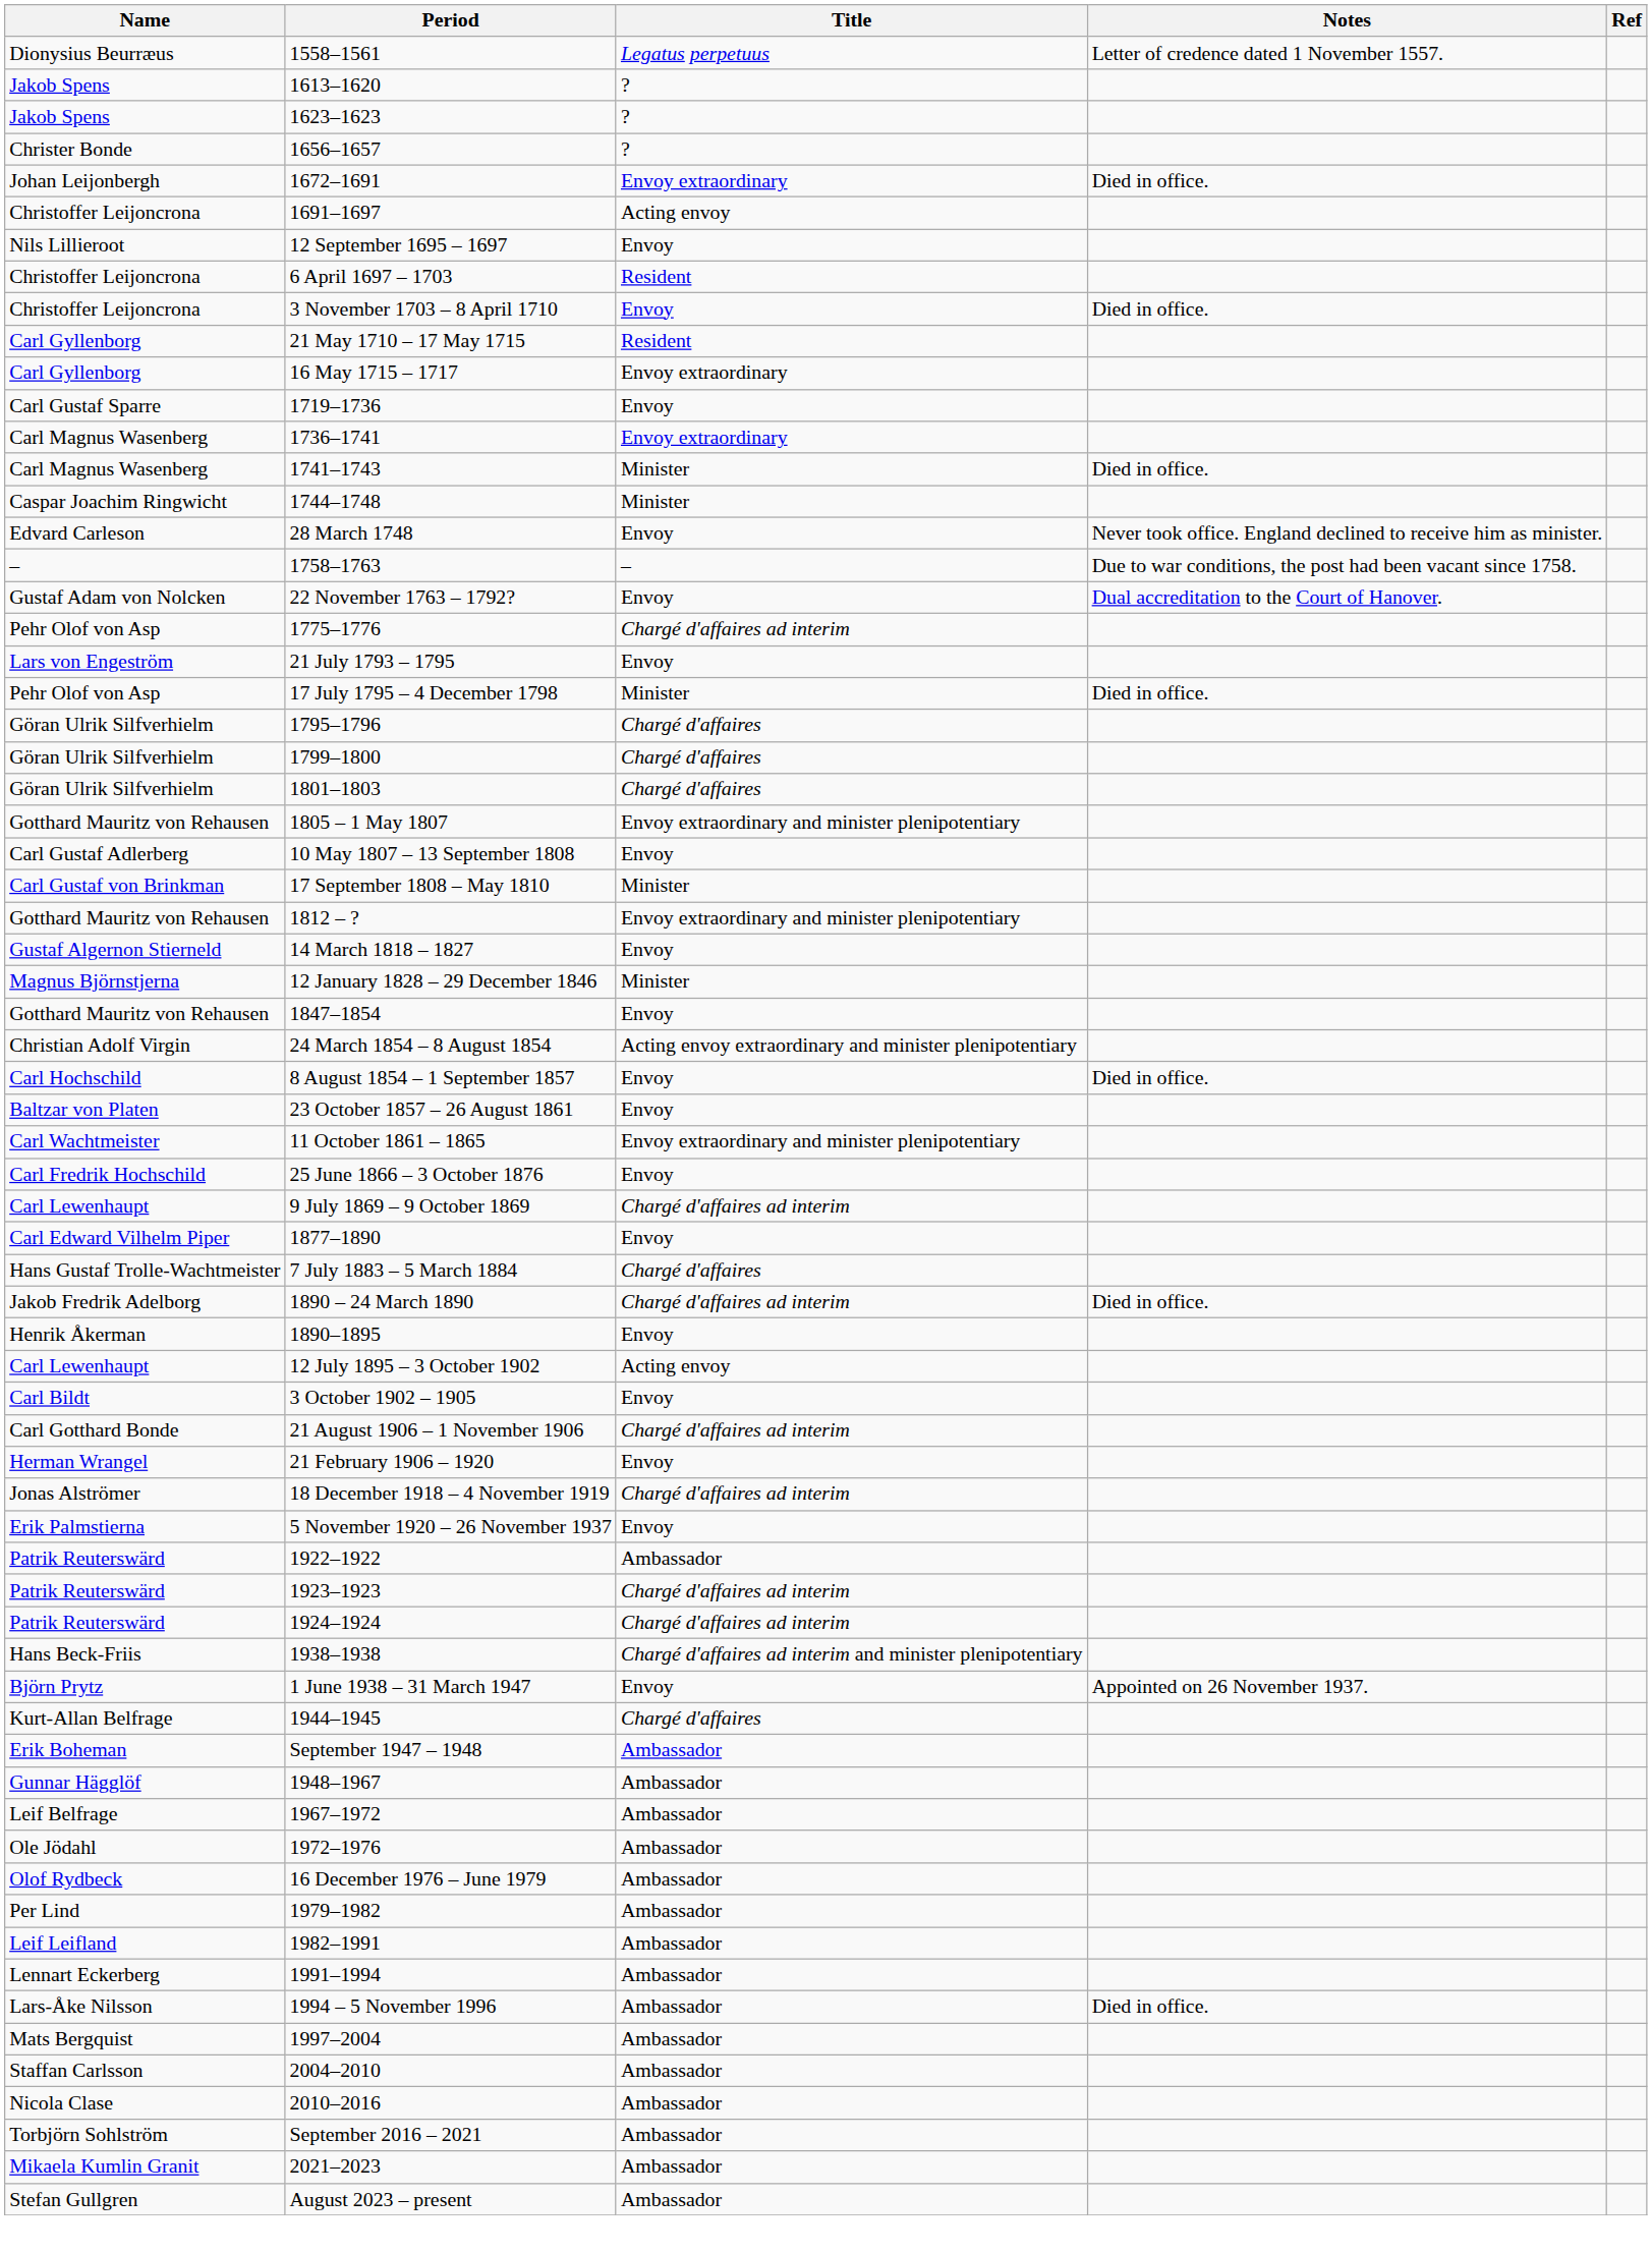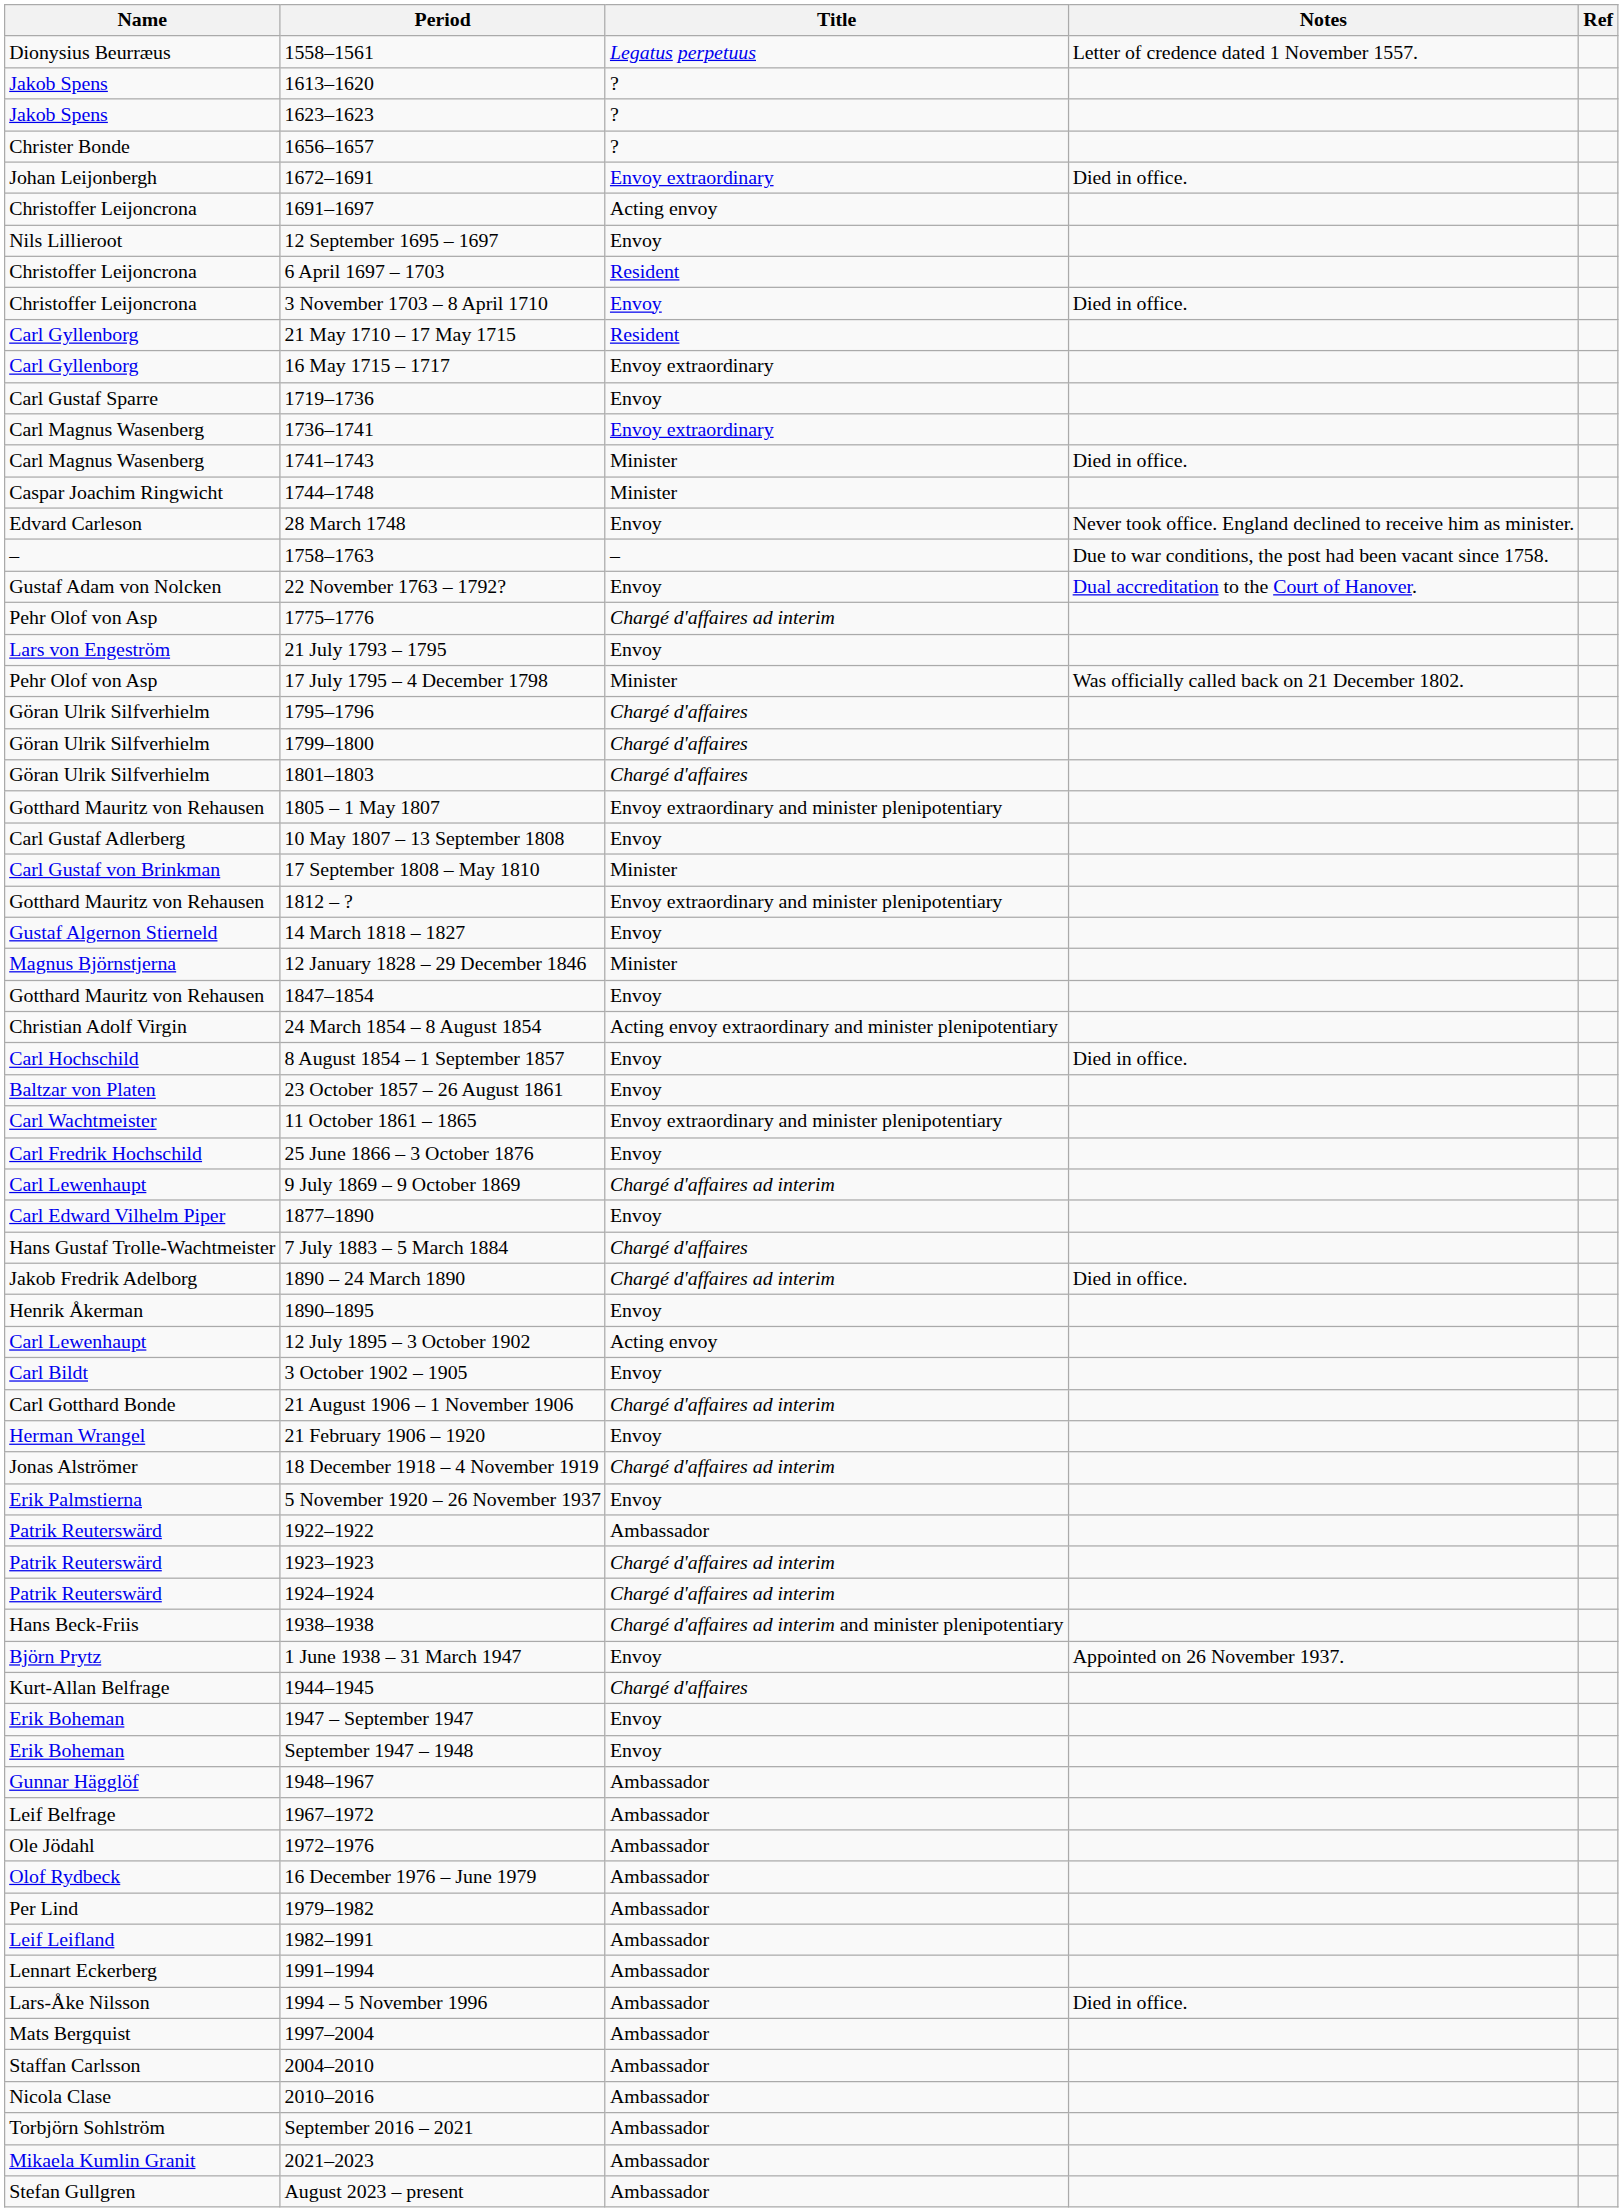 <table class="wikitable">
 <tr>
 <th>Name</th>
 <th>Period</th>
 <th>Title</th>
 <th>Notes</th>
 <th>Ref</th>
 </tr>
 <tr>
 <td>Dionysius Beurræus</td>
 <td>1558–1561</td>
 <td><em><a href='#'>Legatus</a> <a href='#'>perpetuus</a></em></td>
 <td>Letter of credence dated 1 November 1557.</td>
 <td></td>
 </tr>
 <tr>
 <td><a href='#'>Jakob Spens</a></td>
 <td>1613–1620</td>
 <td>?</td>
 <td></td>
 <td></td>
 </tr>
 <tr>
 <td><a href='#'>Jakob Spens</a></td>
 <td>1623–1623</td>
 <td>?</td>
 <td></td>
 <td></td>
 </tr>
 <tr>
 <td>Christer Bonde</td>
 <td>1656–1657</td>
 <td>?</td>
 <td></td>
 <td></td>
 </tr>
 <tr>
 <td>Johan Leijonbergh</td>
 <td>1672–1691</td>
 <td><a href='#'>Envoy extraordinary</a></td>
 <td>Died in office.</td>
 <td></td>
 </tr>
 <tr>
 <td>Christoffer Leijoncrona</td>
 <td>1691–1697</td>
 <td>Acting envoy</td>
 <td></td>
 <td></td>
 </tr>
 <tr>
 <td>Nils Lillieroot</td>
 <td>12 September 1695 – 1697</td>
 <td>Envoy</td>
 <td></td>
 <td></td>
 </tr>
 <tr>
 <td>Christoffer Leijoncrona</td>
 <td>6 April 1697 – 1703</td>
 <td><a href='#'>Resident</a></td>
 <td></td>
 <td></td>
 </tr>
 <tr>
 <td>Christoffer Leijoncrona</td>
 <td>3 November 1703 – 8 April 1710</td>
 <td><a href='#'>Envoy</a></td>
 <td>Died in office.</td>
 <td></td>
 </tr>
 <tr>
 <td><a href='#'>Carl Gyllenborg</a></td>
 <td>21 May 1710 – 17 May 1715</td>
 <td><a href='#'>Resident</a></td>
 <td></td>
 <td></td>
 </tr>
 <tr>
 <td><a href='#'>Carl Gyllenborg</a></td>
 <td>16 May 1715 – 1717</td>
 <td>Envoy extraordinary</td>
 <td></td>
 <td></td>
 </tr>
 <tr>
 <td>Carl Gustaf Sparre</td>
 <td>1719–1736</td>
 <td>Envoy</td>
 <td></td>
 <td></td>
 </tr>
 <tr>
 <td>Carl Magnus Wasenberg</td>
 <td>1736–1741</td>
 <td><a href='#'>Envoy extraordinary</a></td>
 <td></td>
 <td></td>
 </tr>
 <tr>
 <td>Carl Magnus Wasenberg</td>
 <td>1741–1743</td>
 <td>Minister</td>
 <td>Died in office.</td>
 <td></td>
 </tr>
 <tr>
 <td>Caspar Joachim Ringwicht</td>
 <td>1744–1748</td>
 <td>Minister</td>
 <td></td>
 <td></td>
 </tr>
 <tr>
 <td>Edvard Carleson</td>
 <td>28 March 1748</td>
 <td>Envoy</td>
 <td>Never took office. England declined to receive him as minister.</td>
 <td></td>
 </tr>
 <tr>
 <td>–</td>
 <td>1758–1763</td>
 <td>–</td>
 <td>Due to war conditions, the post had been vacant since 1758.</td>
 <td></td>
 </tr>
 <tr>
 <td>Gustaf Adam von Nolcken</td>
 <td>22 November 1763 – 1792?</td>
 <td>Envoy</td>
 <td><a href='#'>Dual accreditation</a> to the <a href='#'>Court of Hanover</a>.</td>
 <td></td>
 </tr>
 <tr>
 <td>Pehr Olof von Asp</td>
 <td>1775–1776</td>
 <td><em>Chargé d'affaires ad interim</em></td>
 <td></td>
 <td></td>
 </tr>
 <tr>
 <td><a href='#'>Lars von Engeström</a></td>
 <td>21 July 1793 – 1795</td>
 <td>Envoy</td>
 <td></td>
 <td></td>
 </tr>
 <tr>
 <td>Pehr Olof von Asp</td>
 <td>17 July 1795 – 4 December 1798</td>
 <td>Minister</td>
-<td>Died in office.</td>
+<td>Was officially called back on 21 December 1802.</td>
 <td></td>
 </tr>
 <tr>
 <td>Göran Ulrik Silfverhielm</td>
 <td>1795–1796</td>
 <td><em>Chargé d'affaires</em></td>
 <td></td>
 <td></td>
 </tr>
 <tr>
 <td>Göran Ulrik Silfverhielm</td>
 <td>1799–1800</td>
 <td><em>Chargé d'affaires</em></td>
 <td></td>
 <td></td>
 </tr>
 <tr>
 <td>Göran Ulrik Silfverhielm</td>
 <td>1801–1803</td>
 <td><em>Chargé d'affaires</em></td>
 <td></td>
 <td></td>
 </tr>
 <tr>
 <td>Gotthard Mauritz von Rehausen</td>
 <td>1805 – 1 May 1807</td>
 <td>Envoy extraordinary and minister plenipotentiary</td>
 <td></td>
 <td></td>
 </tr>
 <tr>
 <td>Carl Gustaf Adlerberg</td>
 <td>10 May 1807 – 13 September 1808</td>
 <td>Envoy</td>
 <td></td>
 <td></td>
 </tr>
 <tr>
 <td><a href='#'>Carl Gustaf von Brinkman</a></td>
 <td>17 September 1808 – May 1810</td>
 <td>Minister</td>
 <td></td>
 <td></td>
 </tr>
 <tr>
 <td>Gotthard Mauritz von Rehausen</td>
 <td>1812 – ?</td>
 <td>Envoy extraordinary and minister plenipotentiary</td>
 <td></td>
 <td></td>
 </tr>
 <tr>
 <td><a href='#'>Gustaf Algernon Stierneld</a></td>
 <td>14 March 1818 – 1827</td>
 <td>Envoy</td>
 <td></td>
 <td></td>
 </tr>
 <tr>
 <td><a href='#'>Magnus Björnstjerna</a></td>
 <td>12 January 1828 – 29 December 1846</td>
 <td>Minister</td>
 <td></td>
 <td></td>
 </tr>
 <tr>
 <td>Gotthard Mauritz von Rehausen</td>
 <td>1847–1854</td>
 <td>Envoy</td>
 <td></td>
 <td></td>
 </tr>
 <tr>
 <td>Christian Adolf Virgin</td>
 <td>24 March 1854 – 8 August 1854</td>
 <td>Acting envoy extraordinary and minister plenipotentiary</td>
 <td></td>
 <td></td>
 </tr>
 <tr>
 <td><a href='#'>Carl Hochschild</a></td>
 <td>8 August 1854 – 1 September 1857</td>
 <td>Envoy</td>
 <td>Died in office.</td>
 <td></td>
 </tr>
 <tr>
 <td><a href='#'>Baltzar von Platen</a></td>
 <td>23 October 1857 – 26 August 1861</td>
 <td>Envoy</td>
 <td></td>
 <td></td>
 </tr>
 <tr>
 <td><a href='#'>Carl Wachtmeister</a></td>
 <td>11 October 1861 – 1865</td>
 <td>Envoy extraordinary and minister plenipotentiary</td>
 <td></td>
 <td></td>
 </tr>
 <tr>
 <td><a href='#'>Carl Fredrik Hochschild</a></td>
 <td>25 June 1866 – 3 October 1876</td>
 <td>Envoy</td>
 <td></td>
 <td></td>
 </tr>
 <tr>
 <td><a href='#'>Carl Lewenhaupt</a></td>
 <td>9 July 1869 – 9 October 1869</td>
 <td><em>Chargé d'affaires ad interim</em></td>
 <td></td>
 <td></td>
 </tr>
 <tr>
 <td><a href='#'>Carl Edward Vilhelm Piper</a></td>
 <td>1877–1890</td>
 <td>Envoy</td>
 <td></td>
 <td></td>
 </tr>
 <tr>
 <td>Hans Gustaf Trolle-Wachtmeister</td>
 <td>7 July 1883 – 5 March 1884</td>
 <td><em>Chargé d'affaires</em></td>
 <td></td>
 <td></td>
 </tr>
 <tr>
 <td>Jakob Fredrik Adelborg</td>
 <td>1890 – 24 March 1890</td>
 <td><em>Chargé d'affaires ad interim</em></td>
 <td>Died in office.</td>
 <td></td>
 </tr>
 <tr>
 <td>Henrik Åkerman</td>
 <td>1890–1895</td>
 <td>Envoy</td>
 <td></td>
 <td></td>
 </tr>
 <tr>
 <td><a href='#'>Carl Lewenhaupt</a></td>
 <td>12 July 1895 – 3 October 1902</td>
 <td>Acting envoy</td>
 <td></td>
 <td></td>
 </tr>
 <tr>
 <td><a href='#'>Carl Bildt</a></td>
 <td>3 October 1902 – 1905</td>
 <td>Envoy</td>
 <td></td>
 <td></td>
 </tr>
 <tr>
 <td>Carl Gotthard Bonde</td>
 <td>21 August 1906 – 1 November 1906</td>
 <td><em>Chargé d'affaires ad interim</em></td>
 <td></td>
 <td></td>
 </tr>
 <tr>
 <td><a href='#'>Herman Wrangel</a></td>
 <td>21 February 1906 – 1920</td>
 <td>Envoy</td>
 <td></td>
 <td></td>
 </tr>
 <tr>
 <td>Jonas Alströmer</td>
 <td>18 December 1918 – 4 November 1919</td>
 <td><em>Chargé d'affaires ad interim</em></td>
 <td></td>
 <td></td>
 </tr>
 <tr>
 <td><a href='#'>Erik Palmstierna</a></td>
 <td>5 November 1920 – 26 November 1937</td>
 <td>Envoy</td>
 <td></td>
 <td></td>
 </tr>
 <tr>
 <td><a href='#'>Patrik Reuterswärd</a></td>
 <td>1922–1922</td>
 <td>Ambassador</td>
 <td></td>
 <td></td>
 </tr>
 <tr>
 <td><a href='#'>Patrik Reuterswärd</a></td>
 <td>1923–1923</td>
 <td><em>Chargé d'affaires ad interim</em></td>
 <td></td>
 <td></td>
 </tr>
 <tr>
 <td><a href='#'>Patrik Reuterswärd</a></td>
 <td>1924–1924</td>
 <td><em>Chargé d'affaires ad interim</em></td>
 <td></td>
 <td></td>
 </tr>
 <tr>
 <td>Hans Beck-Friis</td>
 <td>1938–1938</td>
 <td><em>Chargé d'affaires ad interim</em> and minister plenipotentiary</td>
 <td></td>
 <td></td>
 </tr>
 <tr>
 <td><a href='#'>Björn Prytz</a></td>
 <td>1 June 1938 – 31 March 1947</td>
 <td>Envoy</td>
 <td>Appointed on 26 November 1937.</td>
 <td></td>
 </tr>
 <tr>
 <td>Kurt-Allan Belfrage</td>
 <td>1944–1945</td>
 <td><em>Chargé d'affaires</em></td>
 <td></td>
 <td></td>
 </tr>
 <tr>
 <td><a href='#'>Erik Boheman</a></td>
+<td>1947 – September 1947</td>
+<td>Envoy</td>
+<td></td>
+<td></td>
+</tr>
+<tr>
+<td><a href='#'>Erik Boheman</a></td>
 <td>September 1947 – 1948</td>
-<td><a href='#'>Ambassador</a></td>
+<td>Envoy</td>
 <td></td>
 <td></td>
 </tr>
 <tr>
 <td><a href='#'>Gunnar Hägglöf</a></td>
 <td>1948–1967</td>
 <td>Ambassador</td>
 <td></td>
 <td></td>
 </tr>
 <tr>
 <td>Leif Belfrage</td>
 <td>1967–1972</td>
 <td>Ambassador</td>
 <td></td>
 <td></td>
 </tr>
 <tr>
 <td>Ole Jödahl</td>
 <td>1972–1976</td>
 <td>Ambassador</td>
 <td></td>
 <td></td>
 </tr>
 <tr>
 <td><a href='#'>Olof Rydbeck</a></td>
 <td>16 December 1976 – June 1979</td>
 <td>Ambassador</td>
 <td></td>
 <td></td>
 </tr>
 <tr>
 <td>Per Lind</td>
 <td>1979–1982</td>
 <td>Ambassador</td>
 <td></td>
 <td></td>
 </tr>
 <tr>
 <td><a href='#'>Leif Leifland</a></td>
 <td>1982–1991</td>
 <td>Ambassador</td>
 <td></td>
 <td></td>
 </tr>
 <tr>
 <td>Lennart Eckerberg</td>
 <td>1991–1994</td>
 <td>Ambassador</td>
 <td></td>
 <td></td>
 </tr>
 <tr>
 <td>Lars-Åke Nilsson</td>
 <td>1994 – 5 November 1996</td>
 <td>Ambassador</td>
 <td>Died in office.</td>
 <td></td>
 </tr>
 <tr>
 <td>Mats Bergquist</td>
 <td>1997–2004</td>
 <td>Ambassador</td>
 <td></td>
 <td></td>
 </tr>
 <tr>
 <td>Staffan Carlsson</td>
 <td>2004–2010</td>
 <td>Ambassador</td>
 <td></td>
 <td></td>
 </tr>
 <tr>
 <td>Nicola Clase</td>
 <td>2010–2016</td>
 <td>Ambassador</td>
 <td></td>
 <td></td>
 </tr>
 <tr>
 <td>Torbjörn Sohlström</td>
 <td>September 2016 – 2021</td>
 <td>Ambassador</td>
 <td></td>
 <td></td>
 </tr>
 <tr>
 <td><a href='#'>Mikaela Kumlin Granit</a></td>
 <td>2021–2023</td>
 <td>Ambassador</td>
 <td></td>
 <td></td>
 </tr>
 <tr>
 <td>Stefan Gullgren</td>
 <td>August 2023 – present</td>
 <td>Ambassador</td>
 <td></td>
 <td></td>
 </tr>
 </table>
